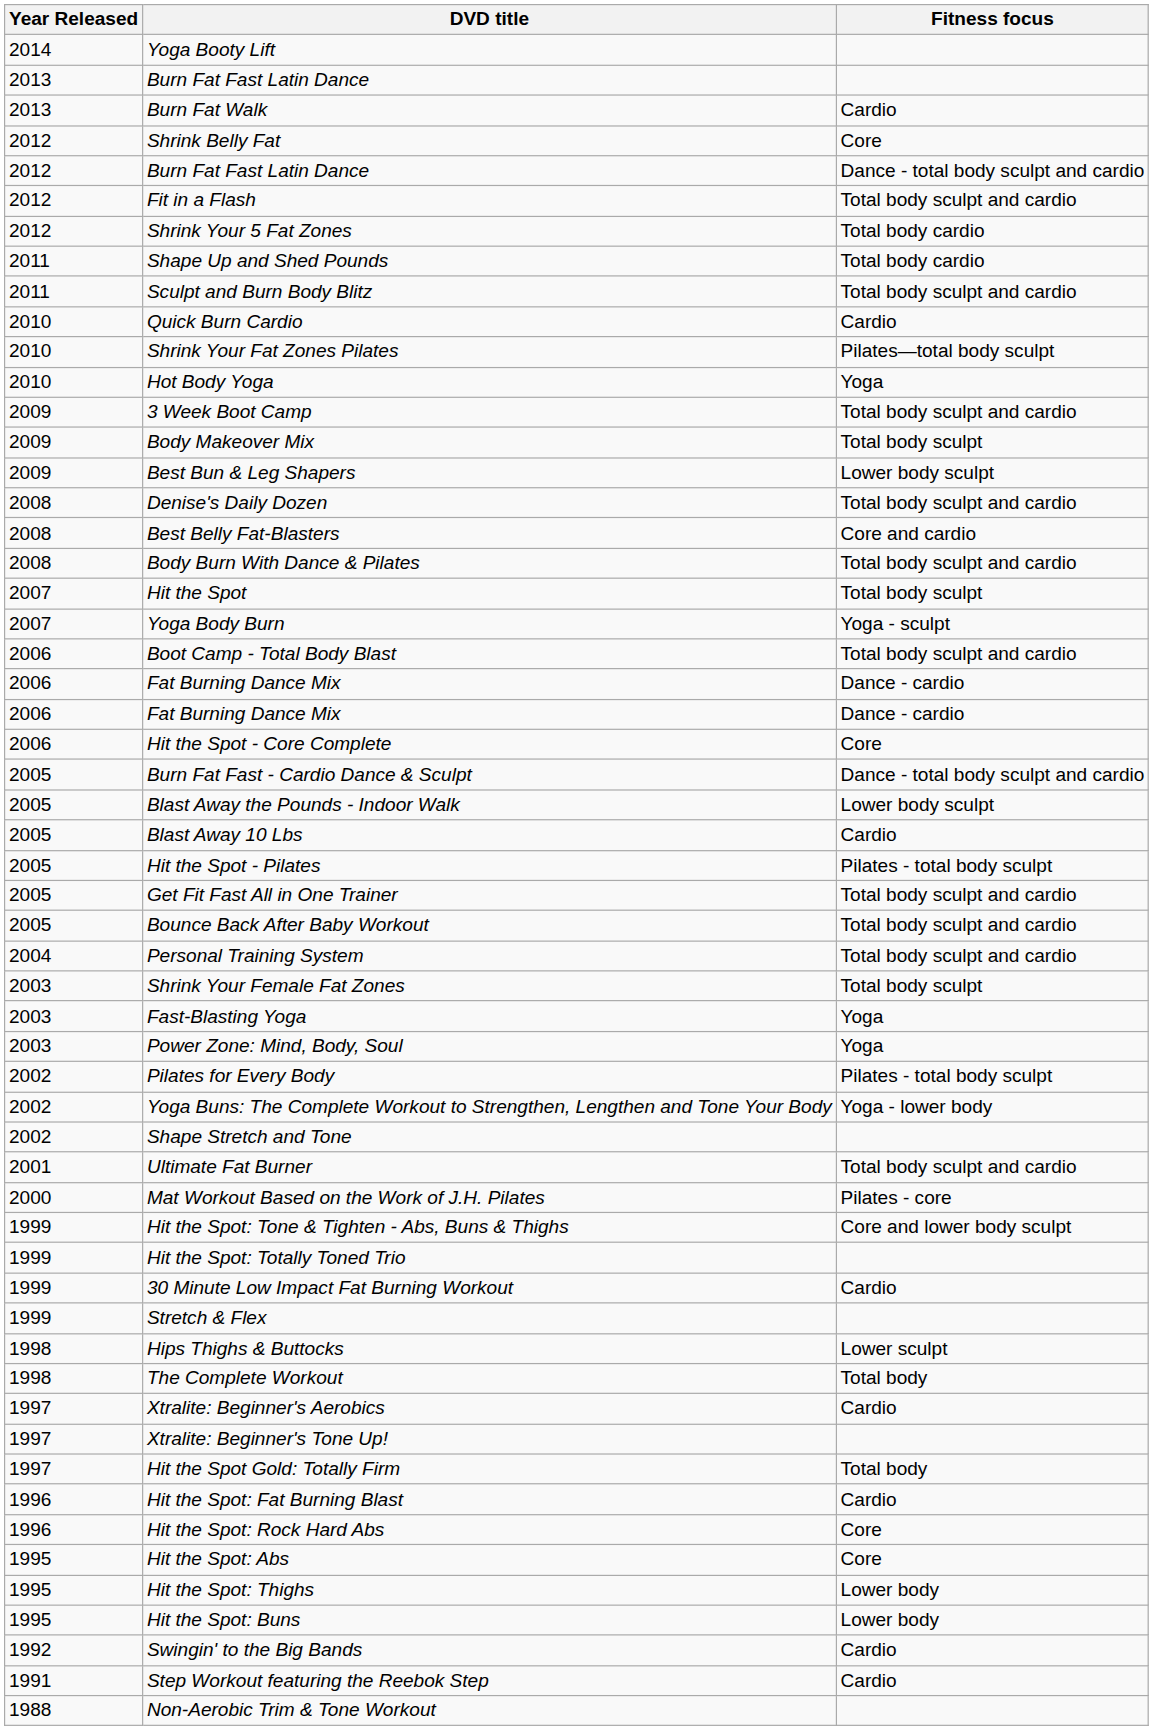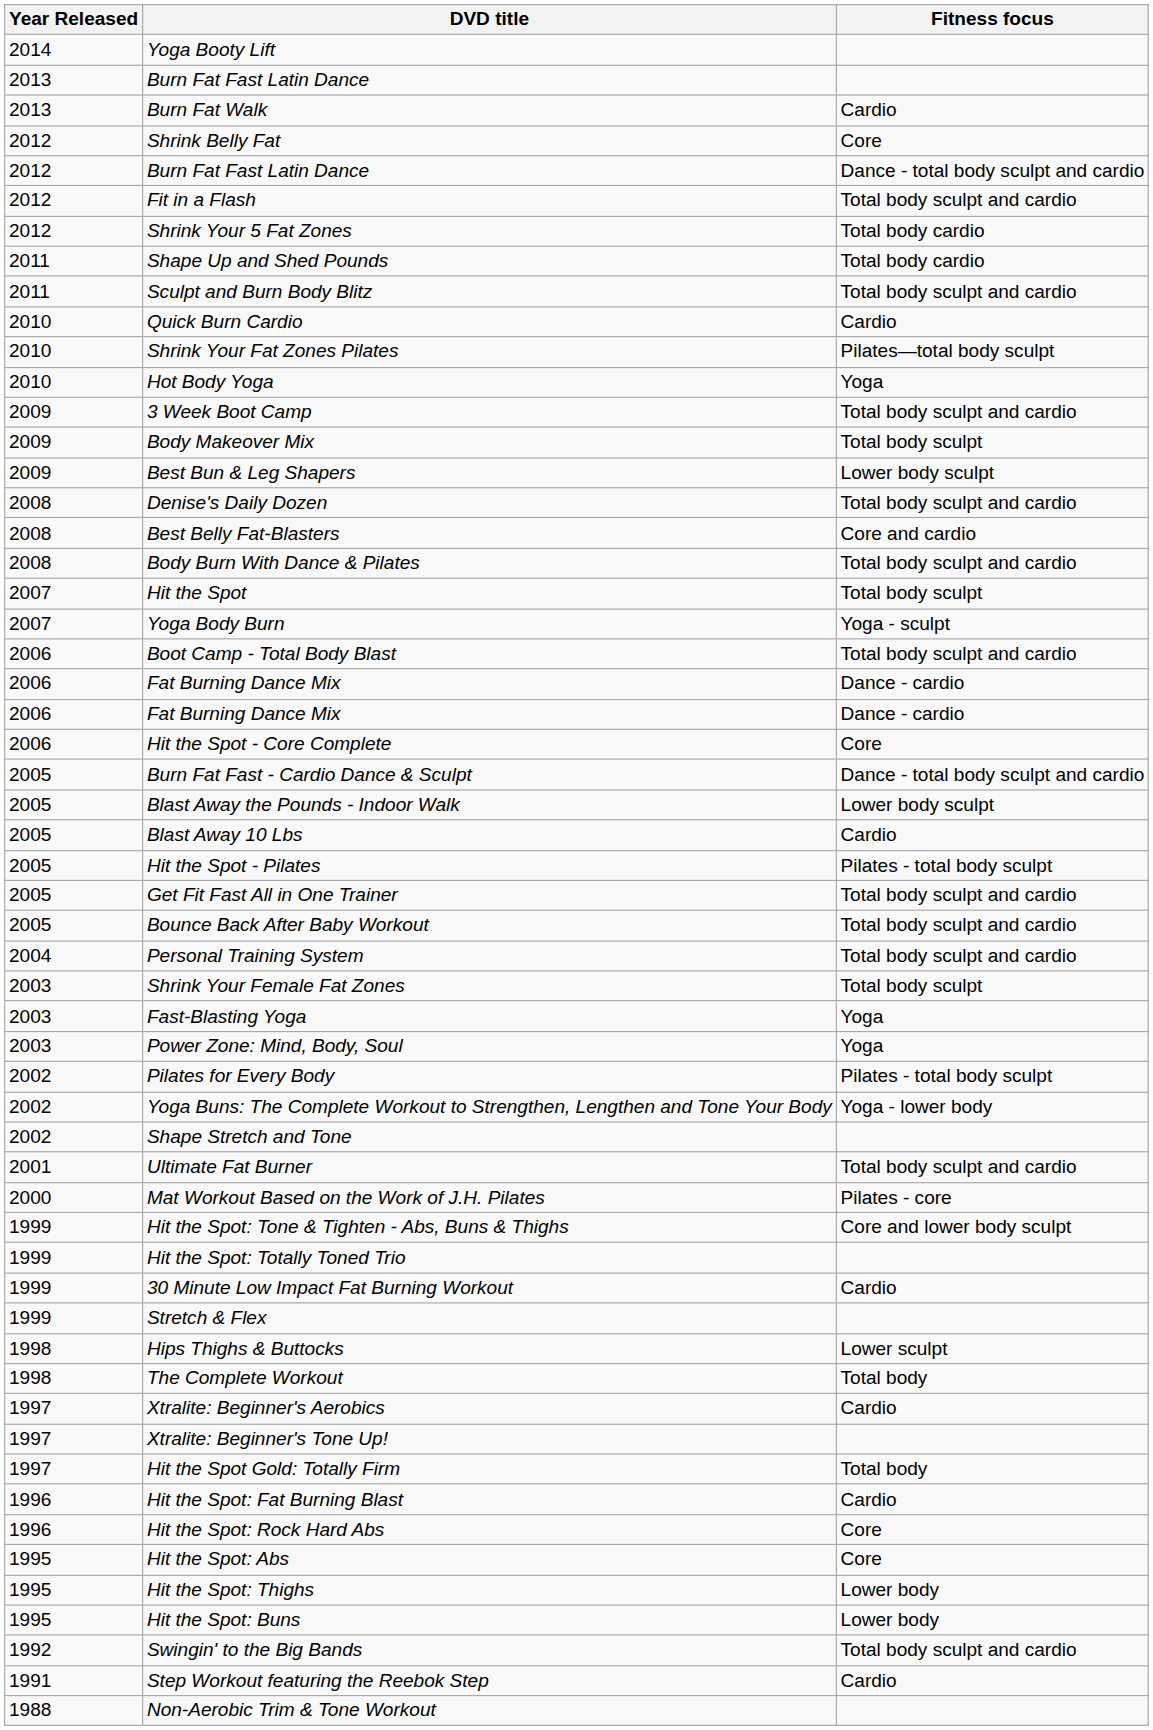 <table class="wikitable">
 <tr>
 <th>Year Released</th>
 <th>DVD title</th>
 <th>Fitness focus</th>
 </tr>
 <tr>
 <td>2014</td>
 <td><em>Yoga Booty Lift </em></td>
 <td></td>
 </tr>
 <tr>
 <td>2013</td>
 <td><em>Burn Fat Fast Latin Dance </em></td>
 <td></td>
 </tr>
 <tr>
 <td>2013</td>
 <td><em>Burn Fat Walk</em></td>
 <td>Cardio</td>
 </tr>
 <tr>
 <td>2012</td>
 <td><em>Shrink Belly Fat </em></td>
 <td>Core</td>
 </tr>
 <tr>
 <td>2012</td>
 <td><em>Burn Fat Fast Latin Dance</em></td>
 <td>Dance - total body sculpt and cardio</td>
 </tr>
 <tr>
 <td>2012</td>
 <td><em>Fit in a Flash </em></td>
 <td>Total body sculpt and cardio</td>
 </tr>
 <tr>
 <td>2012</td>
 <td><em>Shrink Your 5 Fat Zones </em></td>
 <td>Total body cardio</td>
 </tr>
 <tr>
 <td>2011</td>
 <td><em>Shape Up and Shed Pounds </em></td>
 <td>Total body cardio</td>
 </tr>
 <tr>
 <td>2011</td>
 <td><em>Sculpt and Burn Body Blitz </em></td>
 <td>Total body sculpt and cardio</td>
 </tr>
 <tr>
 <td>2010</td>
 <td><em>Quick Burn Cardio</em></td>
 <td>Cardio</td>
 </tr>
 <tr>
 <td>2010</td>
 <td><em>Shrink Your Fat Zones Pilates</em></td>
 <td>Pilates—total body sculpt</td>
 </tr>
 <tr>
 <td>2010</td>
 <td><em>Hot Body Yoga </em></td>
 <td>Yoga</td>
 </tr>
 <tr>
 <td>2009</td>
 <td><em>3 Week Boot Camp </em></td>
 <td>Total body sculpt and cardio</td>
 </tr>
 <tr>
 <td>2009</td>
 <td><em>Body Makeover Mix</em></td>
 <td>Total body sculpt</td>
 </tr>
 <tr>
 <td>2009</td>
 <td><em>Best Bun & Leg Shapers </em></td>
 <td>Lower body sculpt</td>
 </tr>
 <tr>
 <td>2008</td>
 <td><em>Denise's Daily Dozen</em></td>
 <td>Total body sculpt and cardio</td>
 </tr>
 <tr>
 <td>2008</td>
 <td><em>Best Belly Fat-Blasters </em></td>
 <td>Core and cardio</td>
 </tr>
 <tr>
 <td>2008</td>
 <td><em>Body Burn With Dance & Pilates</em></td>
 <td>Total body sculpt and cardio</td>
 </tr>
 <tr>
 <td>2007</td>
 <td><em>Hit the Spot</em></td>
 <td>Total body sculpt</td>
 </tr>
 <tr>
 <td>2007</td>
 <td><em>Yoga Body Burn </em></td>
 <td>Yoga - sculpt</td>
 </tr>
 <tr>
 <td>2006</td>
 <td><em>Boot Camp - Total Body Blast</em></td>
 <td>Total body sculpt and cardio</td>
 </tr>
 <tr>
 <td>2006</td>
 <td><em>Fat Burning Dance Mix </em></td>
 <td>Dance - cardio</td>
 </tr>
 <tr>
 <td>2006</td>
 <td><em>Fat Burning Dance Mix </em></td>
 <td>Dance - cardio</td>
 </tr>
 <tr>
 <td>2006</td>
 <td><em>Hit the Spot - Core Complete </em></td>
 <td>Core</td>
 </tr>
 <tr>
 <td>2005</td>
 <td><em>Burn Fat Fast - Cardio Dance & Sculpt</em></td>
 <td>Dance - total body sculpt and cardio</td>
 </tr>
 <tr>
 <td>2005</td>
 <td><em>Blast Away the Pounds - Indoor Walk</em></td>
 <td>Lower body sculpt</td>
 </tr>
 <tr>
 <td>2005</td>
 <td><em>Blast Away 10 Lbs </em></td>
 <td>Cardio</td>
 </tr>
 <tr>
 <td>2005</td>
 <td><em>Hit the Spot - Pilates </em></td>
 <td>Pilates - total body sculpt</td>
 </tr>
 <tr>
 <td>2005</td>
 <td><em>Get Fit Fast All in One Trainer</em></td>
 <td>Total body sculpt and cardio</td>
 </tr>
 <tr>
 <td>2005</td>
 <td><em>Bounce Back After Baby Workout</em></td>
 <td>Total body sculpt and cardio</td>
 </tr>
 <tr>
 <td>2004</td>
 <td><em>Personal Training System</em></td>
 <td>Total body sculpt and cardio</td>
 </tr>
 <tr>
 <td>2003</td>
 <td><em>Shrink Your Female Fat Zones </em></td>
 <td>Total body sculpt</td>
 </tr>
 <tr>
 <td>2003</td>
 <td><em>Fast-Blasting Yoga</em></td>
 <td>Yoga</td>
 </tr>
 <tr>
 <td>2003</td>
 <td><em>Power Zone: Mind, Body, Soul</em></td>
 <td>Yoga</td>
 </tr>
 <tr>
 <td>2002</td>
 <td><em>Pilates for Every Body </em></td>
 <td>Pilates - total body sculpt</td>
 </tr>
 <tr>
 <td>2002</td>
 <td><em>Yoga Buns: The Complete Workout to Strengthen, Lengthen and Tone Your Body </em></td>
 <td>Yoga - lower body</td>
 </tr>
 <tr>
 <td>2002</td>
 <td><em>Shape Stretch and Tone</em></td>
 <td></td>
 </tr>
 <tr>
 <td>2001</td>
 <td><em>Ultimate Fat Burner </em></td>
 <td>Total body sculpt and cardio</td>
 </tr>
 <tr>
 <td>2000</td>
 <td><em>Mat Workout Based on the Work of J.H. Pilates </em></td>
 <td>Pilates - core</td>
 </tr>
 <tr>
 <td>1999</td>
 <td><em>Hit the Spot: Tone & Tighten - Abs, Buns & Thighs</em></td>
 <td>Core and lower body sculpt</td>
 </tr>
 <tr>
 <td>1999</td>
 <td><em>Hit the Spot: Totally Toned Trio</em></td>
 <td></td>
 </tr>
 <tr>
 <td>1999</td>
 <td><em>30 Minute Low Impact Fat Burning Workout</em></td>
 <td>Cardio</td>
 </tr>
 <tr>
 <td>1999</td>
 <td><em>Stretch & Flex</em></td>
 <td></td>
 </tr>
 <tr>
 <td>1998</td>
 <td><em>Hips Thighs & Buttocks</em></td>
 <td>Lower sculpt</td>
 </tr>
 <tr>
 <td>1998</td>
 <td><em>The Complete Workout</em></td>
 <td>Total body</td>
 </tr>
 <tr>
 <td>1997</td>
 <td><em>Xtralite: Beginner's Aerobics</em></td>
 <td>Cardio</td>
 </tr>
 <tr>
 <td>1997</td>
 <td><em>Xtralite: Beginner's Tone Up!</em></td>
 <td></td>
 </tr>
 <tr>
 <td>1997</td>
 <td><em> Hit the Spot Gold: Totally Firm</em></td>
 <td>Total body</td>
 </tr>
 <tr>
 <td>1996</td>
 <td><em>Hit the Spot: Fat Burning Blast </em></td>
 <td>Cardio</td>
 </tr>
 <tr>
 <td>1996</td>
 <td><em>Hit the Spot: Rock Hard Abs </em></td>
 <td>Core</td>
 </tr>
 <tr>
 <td>1995</td>
 <td><em>Hit the Spot: Abs</em></td>
 <td>Core</td>
 </tr>
 <tr>
 <td>1995</td>
 <td><em>Hit the Spot: Thighs </em></td>
 <td>Lower body</td>
 </tr>
 <tr>
 <td>1995</td>
 <td><em>Hit the Spot: Buns</em></td>
 <td>Lower body</td>
 </tr>
 <tr>
 <td>1992</td>
 <td><em>Swingin' to the Big Bands</em></td>
-<td>Cardio</td>
+<td>Total body sculpt and cardio</td>
 </tr>
 <tr>
 <td>1991</td>
 <td><em>Step Workout featuring the Reebok Step </em></td>
 <td>Cardio</td>
 </tr>
 <tr>
 <td>1988</td>
 <td><em>Non-Aerobic Trim & Tone Workout</em></td>
 <td></td>
 </tr>
 </table>
